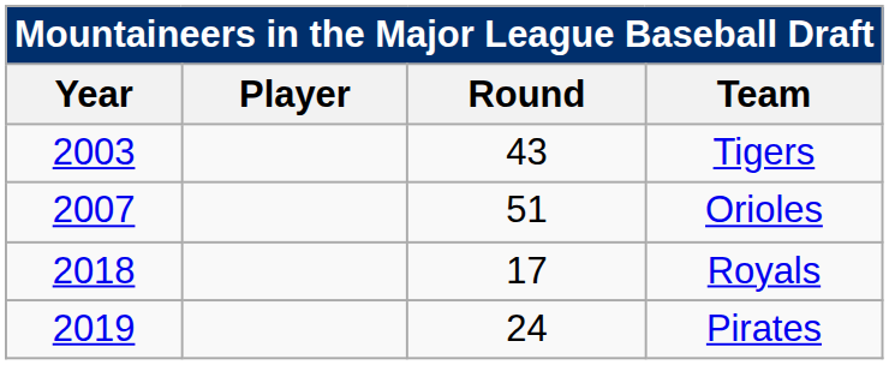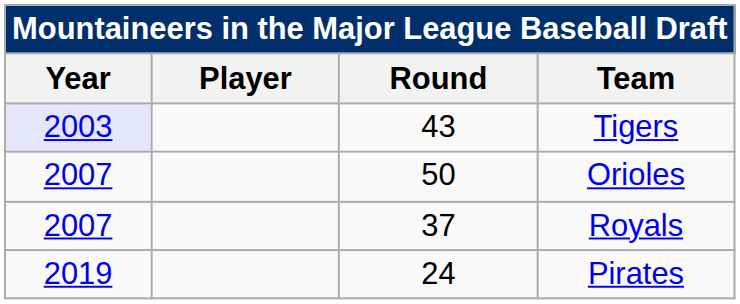 <table class="wikitable sortable collapsible collapsed" style="text-align:center">
 <tr>
 <th colspan="4" style="background:#002F6C; color:#fff;">Mountaineers in the Major League Baseball Draft</th>
 </tr>
 <tr>
 <th>Year</th>
 <th>Player</th>
 <th>Round</th>
 <th>Team</th>
 </tr>
 <tr>
-<td><a href='#'>2003</a></td>
+<td style="background: lavender;"><a href='#'>2003</a></td>
 <td></td>
 <td>43</td>
 <td><a href='#'>Tigers</a></td>
 </tr>
 <tr>
 <td><a href='#'>2007</a></td>
 <td></td>
-<td>51</td>
+<td>50</td>
 <td><a href='#'>Orioles</a></td>
 </tr>
 <tr>
-<td><a href='#'>2018</a></td>
+<td><a href='#'>2007</a></td>
 <td></td>
-<td>17</td>
+<td>37</td>
 <td><a href='#'>Royals</a></td>
 </tr>
 <tr>
 <td><a href='#'>2019</a></td>
 <td></td>
 <td>24</td>
 <td><a href='#'>Pirates</a></td>
 </tr>
 </table>
